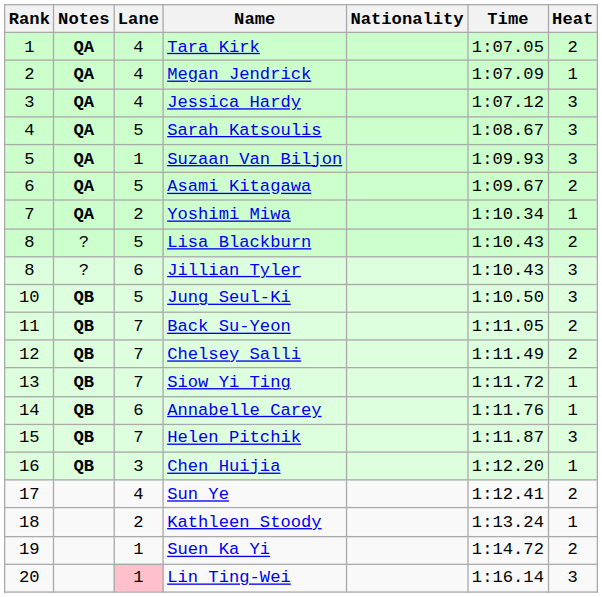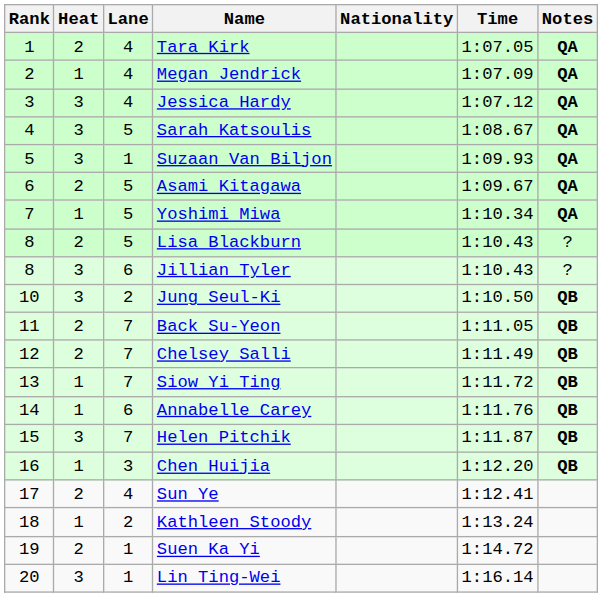 <table class="wikitable sortable" style="text-align:center">
 <tr>
 <th>Rank</th>
-<th>Notes</th>
+<th>Heat</th>
 <th>Lane</th>
 <th>Name</th>
 <th>Nationality</th>
 <th>Time</th>
-<th>Heat</th>
+<th>Notes</th>
 </tr>
 <tr bgcolor=ccffcc>
 <td>1</td>
-<td><strong>QA</strong></td>
+<td>2</td>
 <td>4</td>
 <td align=left><a href='#'>Tara Kirk</a></td>
 <td align=left></td>
 <td>1:07.05</td>
-<td>2</td>
+<td><strong>QA</strong></td>
 </tr>
 <tr bgcolor=ccffcc>
 <td>2</td>
-<td><strong>QA</strong></td>
+<td>1</td>
 <td>4</td>
 <td align=left><a href='#'>Megan Jendrick</a></td>
 <td align=left></td>
 <td>1:07.09</td>
-<td>1</td>
+<td><strong>QA</strong></td>
 </tr>
 <tr bgcolor=ccffcc>
 <td>3</td>
-<td><strong>QA</strong></td>
+<td>3</td>
 <td>4</td>
 <td align=left><a href='#'>Jessica Hardy</a></td>
 <td align=left></td>
 <td>1:07.12</td>
-<td>3</td>
+<td><strong>QA</strong></td>
 </tr>
 <tr bgcolor=ccffcc>
 <td>4</td>
-<td><strong>QA</strong></td>
+<td>3</td>
 <td>5</td>
 <td align=left><a href='#'>Sarah Katsoulis</a></td>
 <td align=left></td>
 <td>1:08.67</td>
-<td>3</td>
+<td><strong>QA</strong></td>
 </tr>
 <tr bgcolor=ccffcc>
 <td>5</td>
-<td><strong>QA</strong></td>
+<td>3</td>
 <td>1</td>
 <td align=left><a href='#'>Suzaan Van Biljon</a></td>
 <td align=left></td>
 <td>1:09.93</td>
-<td>3</td>
+<td><strong>QA</strong></td>
 </tr>
 <tr bgcolor=ccffcc>
 <td>6</td>
-<td><strong>QA</strong></td>
+<td>2</td>
 <td>5</td>
 <td align=left><a href='#'>Asami Kitagawa</a></td>
 <td align=left></td>
 <td>1:09.67</td>
-<td>2</td>
+<td><strong>QA</strong></td>
 </tr>
 <tr bgcolor=ccffcc>
 <td>7</td>
-<td><strong>QA</strong></td>
-<td>2</td>
+<td>1</td>
+<td>5</td>
 <td align=left><a href='#'>Yoshimi Miwa</a></td>
 <td align=left></td>
 <td>1:10.34</td>
-<td>1</td>
+<td><strong>QA</strong></td>
 </tr>
 <tr bgcolor=ccffcc>
 <td>8</td>
-<td>?</td>
+<td>2</td>
 <td>5</td>
 <td align=left><a href='#'>Lisa Blackburn</a></td>
 <td align=left></td>
 <td>1:10.43</td>
-<td>2</td>
+<td>?</td>
 </tr>
 <tr bgcolor=ddffdd>
 <td>8</td>
-<td>?</td>
+<td>3</td>
 <td>6</td>
 <td align=left><a href='#'>Jillian Tyler</a></td>
 <td align=left></td>
 <td>1:10.43</td>
-<td>3</td>
+<td>?</td>
 </tr>
 <tr bgcolor=ddffdd>
 <td>10</td>
-<td><strong>QB</strong></td>
-<td>5</td>
+<td>3</td>
+<td>2</td>
 <td align=left><a href='#'>Jung Seul-Ki</a></td>
 <td align=left></td>
 <td>1:10.50</td>
-<td>3</td>
+<td><strong>QB</strong></td>
 </tr>
 <tr bgcolor=ddffdd>
 <td>11</td>
-<td><strong>QB</strong></td>
+<td>2</td>
 <td>7</td>
 <td align=left><a href='#'>Back Su-Yeon</a></td>
 <td align=left></td>
 <td>1:11.05</td>
-<td>2</td>
+<td><strong>QB</strong></td>
 </tr>
 <tr bgcolor=ddffdd>
 <td>12</td>
-<td><strong>QB</strong></td>
+<td>2</td>
 <td>7</td>
 <td align=left><a href='#'>Chelsey Salli</a></td>
 <td align=left></td>
 <td>1:11.49</td>
-<td>2</td>
+<td><strong>QB</strong></td>
 </tr>
 <tr bgcolor=ddffdd>
 <td>13</td>
-<td><strong>QB</strong></td>
+<td>1</td>
 <td>7</td>
 <td align=left><a href='#'>Siow Yi Ting</a></td>
 <td align=left></td>
 <td>1:11.72</td>
-<td>1</td>
+<td><strong>QB</strong></td>
 </tr>
 <tr bgcolor=ddffdd>
 <td>14</td>
-<td><strong>QB</strong></td>
+<td>1</td>
 <td>6</td>
 <td align=left><a href='#'>Annabelle Carey</a></td>
 <td align=left></td>
 <td>1:11.76</td>
-<td>1</td>
+<td><strong>QB</strong></td>
 </tr>
 <tr bgcolor=ddffdd>
 <td>15</td>
-<td><strong>QB</strong></td>
+<td>3</td>
 <td>7</td>
 <td align=left><a href='#'>Helen Pitchik</a></td>
 <td align=left></td>
 <td>1:11.87</td>
-<td>3</td>
+<td><strong>QB</strong></td>
 </tr>
 <tr bgcolor=ddffdd>
 <td>16</td>
-<td><strong>QB</strong></td>
+<td>1</td>
 <td>3</td>
 <td align=left><a href='#'>Chen Huijia</a></td>
 <td align=left></td>
 <td>1:12.20</td>
-<td>1</td>
+<td><strong>QB</strong></td>
 </tr>
 <tr>
 <td>17</td>
-<td></td>
+<td>2</td>
 <td>4</td>
 <td align=left><a href='#'>Sun Ye</a></td>
 <td align=left></td>
 <td>1:12.41</td>
-<td>2</td>
+<td></td>
 </tr>
 <tr>
 <td>18</td>
-<td></td>
+<td>1</td>
 <td>2</td>
 <td align=left><a href='#'>Kathleen Stoody</a></td>
 <td align=left></td>
 <td>1:13.24</td>
-<td>1</td>
+<td></td>
 </tr>
 <tr>
 <td>19</td>
-<td></td>
+<td>2</td>
 <td>1</td>
 <td align=left><a href='#'>Suen Ka Yi</a></td>
 <td align=left></td>
 <td>1:14.72</td>
-<td>2</td>
+<td></td>
 </tr>
 <tr>
 <td>20</td>
-<td></td>
-<td style="background: pink;">1</td>
+<td>3</td>
+<td>1</td>
 <td align=left><a href='#'>Lin Ting-Wei</a></td>
 <td align=left></td>
 <td>1:16.14</td>
-<td>3</td>
+<td></td>
 </tr>
 </table>
